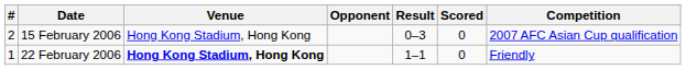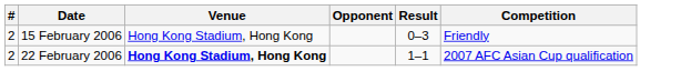 <table class="wikitable" style="font-size:90%; text-align: left;">
 <tr bgcolor="#CCCCCC" align="center">
 <th>#</th>
 <th>Date</th>
 <th>Venue</th>
 <th>Opponent</th>
 <th>Result</th>
-<th>Scored</th>
 <th>Competition</th>
 </tr>
 <tr>
 <td>2</td>
 <td>15 February 2006</td>
 <td><a href='#'>Hong Kong Stadium</a>, Hong Kong</td>
 <td></td>
 <td align=center>0–3</td>
-<td align=center>0</td>
-<td><a href='#'>2007 AFC Asian Cup qualification</a></td>
+<td><a href='#'>Friendly</a></td>
 </tr>
 <tr>
-<td>1</td>
+<td>2</td>
 <td>22 February 2006</td>
 <td><strong><a href='#'>Hong Kong Stadium</a>, Hong Kong</strong></td>
 <td></td>
 <td align=center>1–1</td>
-<td align=center>0</td>
-<td><a href='#'>Friendly</a></td>
+<td><a href='#'>2007 AFC Asian Cup qualification</a></td>
 </tr>
 </table>
